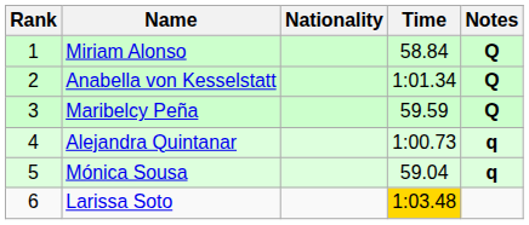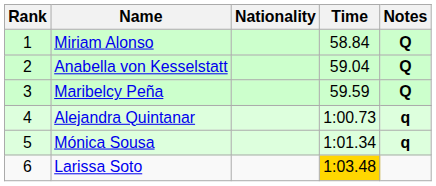 <table class="wikitable sortable" style="text-align:center">
 <tr>
 <th>Rank</th>
 <th>Name</th>
 <th>Nationality</th>
 <th>Time</th>
 <th>Notes</th>
 </tr>
 <tr bgcolor=ccffcc>
 <td align=center>1</td>
 <td align=left><a href='#'>Miriam Alonso</a></td>
 <td align=left></td>
 <td>58.84</td>
 <td><strong>Q</strong></td>
 </tr>
 <tr bgcolor=ccffcc>
 <td align=center>2</td>
 <td align=left><a href='#'>Anabella von Kesselstatt</a></td>
 <td align=left></td>
-<td>1:01.34</td>
+<td>59.04</td>
 <td><strong>Q</strong></td>
 </tr>
 <tr bgcolor=ccffcc>
 <td align=center>3</td>
 <td align=left><a href='#'>Maribelcy Peña</a></td>
 <td align=left></td>
 <td>59.59</td>
 <td><strong>Q</strong></td>
 </tr>
 <tr bgcolor=ddffdd>
 <td align=center>4</td>
 <td align=left><a href='#'>Alejandra Quintanar</a></td>
 <td align=left></td>
 <td>1:00.73</td>
 <td><strong>q</strong></td>
 </tr>
 <tr bgcolor=ddffdd>
 <td align=center>5</td>
 <td align=left><a href='#'>Mónica Sousa</a></td>
 <td align=left></td>
-<td>59.04</td>
+<td>1:01.34</td>
 <td><strong>q</strong></td>
 </tr>
 <tr>
 <td align=center>6</td>
 <td align=left><a href='#'>Larissa Soto</a></td>
 <td align=left></td>
 <td style="background: gold;">1:03.48</td>
 <td></td>
 </tr>
 </table>
